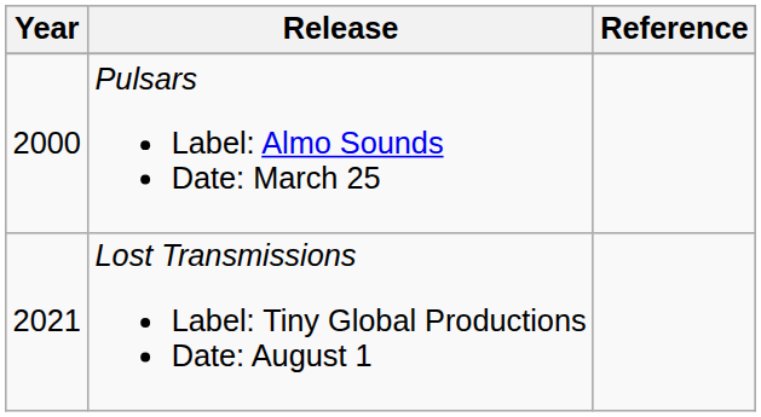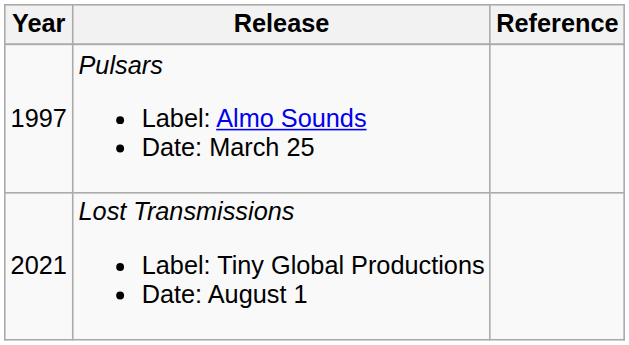 <table class="wikitable" style="text-align:center;">
 <tr>
 <th rowspan="1">Year</th>
 <th rowspan="1">Release</th>
 <th rowspan="1">Reference</th>
 </tr>
 <tr style="font-size:smaller;">
 </tr>
 <tr>
-<td>2000</td>
+<td>1997</td>
 <td align="left"><em>Pulsars</em><br><ul><li>Label: <a href='#'>Almo Sounds</a></li><li>Date: March 25</li></ul></td>
 <td align="center"><br></td>
 </tr>
 <tr>
 <td>2021</td>
 <td align="left"><em>Lost Transmissions</em><br><ul><li>Label: Tiny Global Productions</li><li>Date: August 1</li></ul></td>
 <td align="center"><br></td>
 </tr>
 </table>
